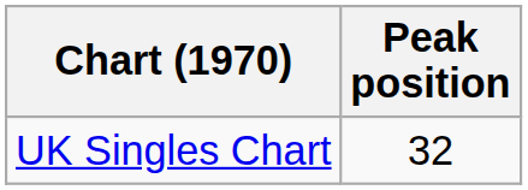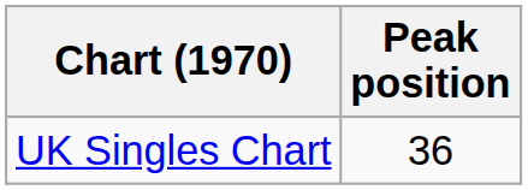 <table class="wikitable">
 <tr>
 <th align="center">Chart (1970)</th>
 <th align="center">Peak<br>position</th>
 </tr>
 <tr>
 <td align="left"><a href='#'>UK Singles Chart</a></td>
-<td align="center">32</td>
+<td align="center">36</td>
 </tr>
 </table>
